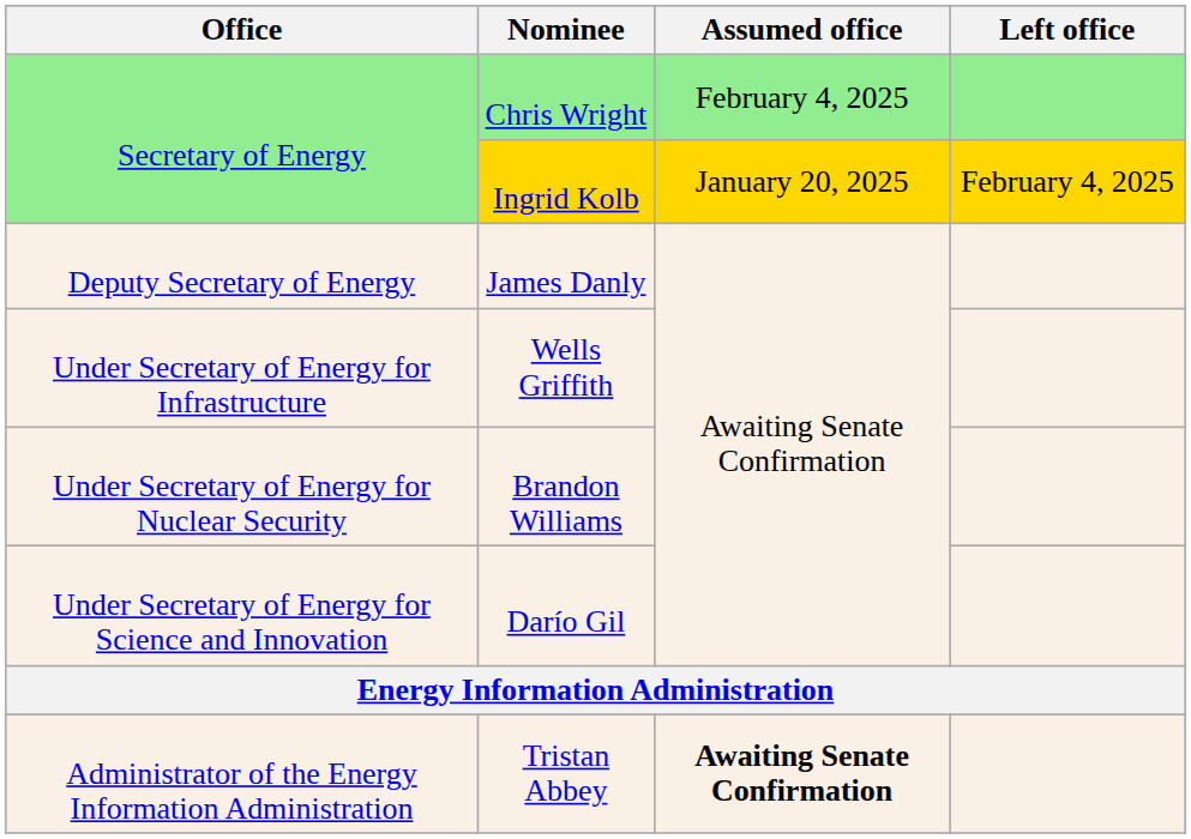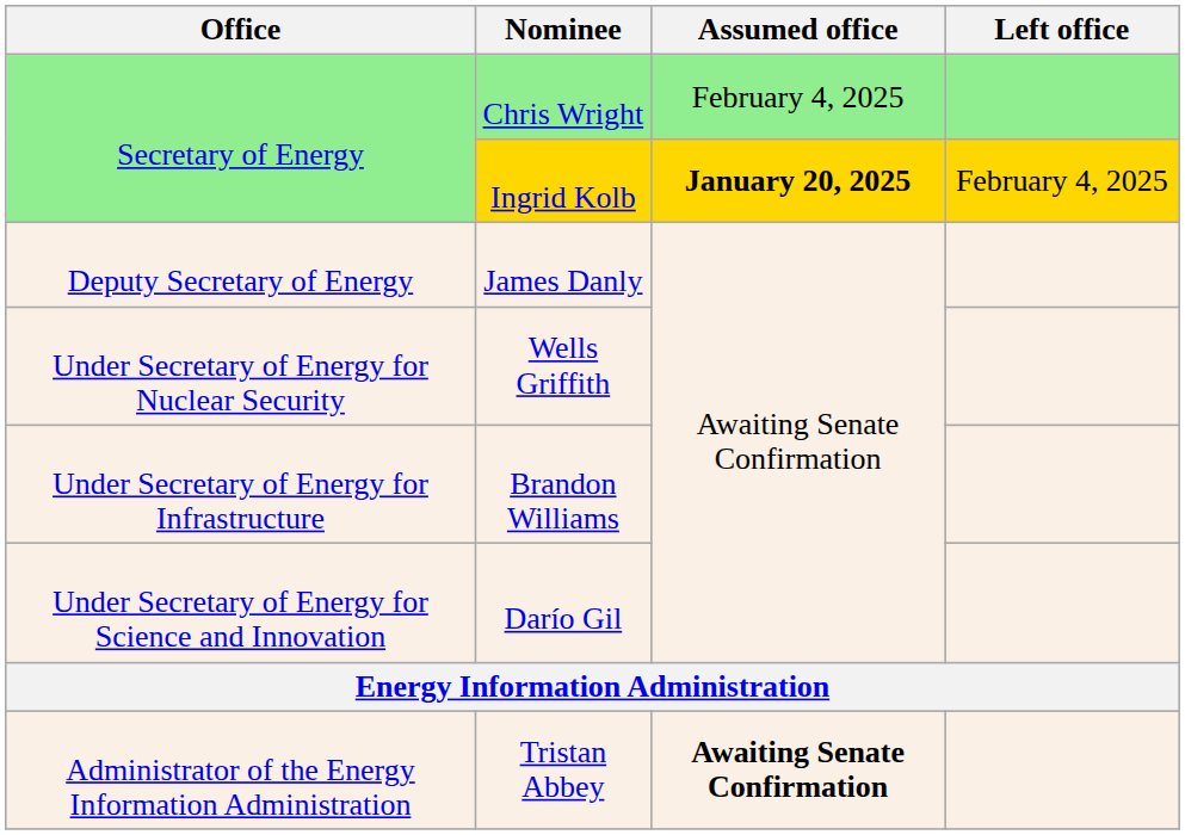 <table class="wikitable sortable" style="text-align:center">
 <tr>
 <th style="width:40%;">Office</th>
 <th style="width:15%;">Nominee</th>
 <th style="width:25%;" data-sort-="" type="date">Assumed office</th>
 <th style="width:20%;" data-sort-="" type="date">Left office</th>
 </tr>
 <tr style="background:lightgreen">
 <td rowspan="2"><br><a href='#'>Secretary of Energy</a></td>
 <td><br><a href='#'>Chris Wright</a></td>
 <td>February 4, 2025<br></td>
 <td></td>
 </tr>
 <tr style="background:gold">
 <td><br><a href='#'>Ingrid Kolb</a></td>
-<td>January 20, 2025</td>
+<td><strong>January 20, 2025</strong></td>
 <td>February 4, 2025</td>
 </tr>
 <tr style="background:linen">
 <td><br><a href='#'>Deputy Secretary of Energy</a></td>
 <td><br><a href='#'>James Danly</a></td>
 <td rowspan="4">Awaiting Senate Confirmation</td>
 <td></td>
 </tr>
 <tr style="background:linen">
-<td><br><a href='#'>Under Secretary of Energy for Infrastructure</a></td>
+<td><br><a href='#'>Under Secretary of Energy for Nuclear Security</a></td>
 <td><a href='#'>Wells Griffith</a></td>
 <td></td>
 </tr>
 <tr style="background:linen">
-<td><br><a href='#'>Under Secretary of Energy for Nuclear Security</a></td>
+<td><br><a href='#'>Under Secretary of Energy for Infrastructure</a></td>
 <td><br><a href='#'>Brandon Williams</a></td>
 <td></td>
 </tr>
 <tr style="background:linen">
 <td><br><a href='#'>Under Secretary of Energy for Science and Innovation</a></td>
 <td><br><a href='#'>Darío Gil</a></td>
 <td></td>
 </tr>
 <tr>
 <th colspan="4"><a href='#'>Energy Information Administration</a></th>
 </tr>
 <tr style="background:linen">
 <td rowspan="2"><br><a href='#'>Administrator of the Energy Information Administration</a></td>
 <td><a href='#'>Tristan Abbey</a></td>
 <td><strong>Awaiting Senate Confirmation</strong></td>
 <td></td>
 </tr>
 </table>
